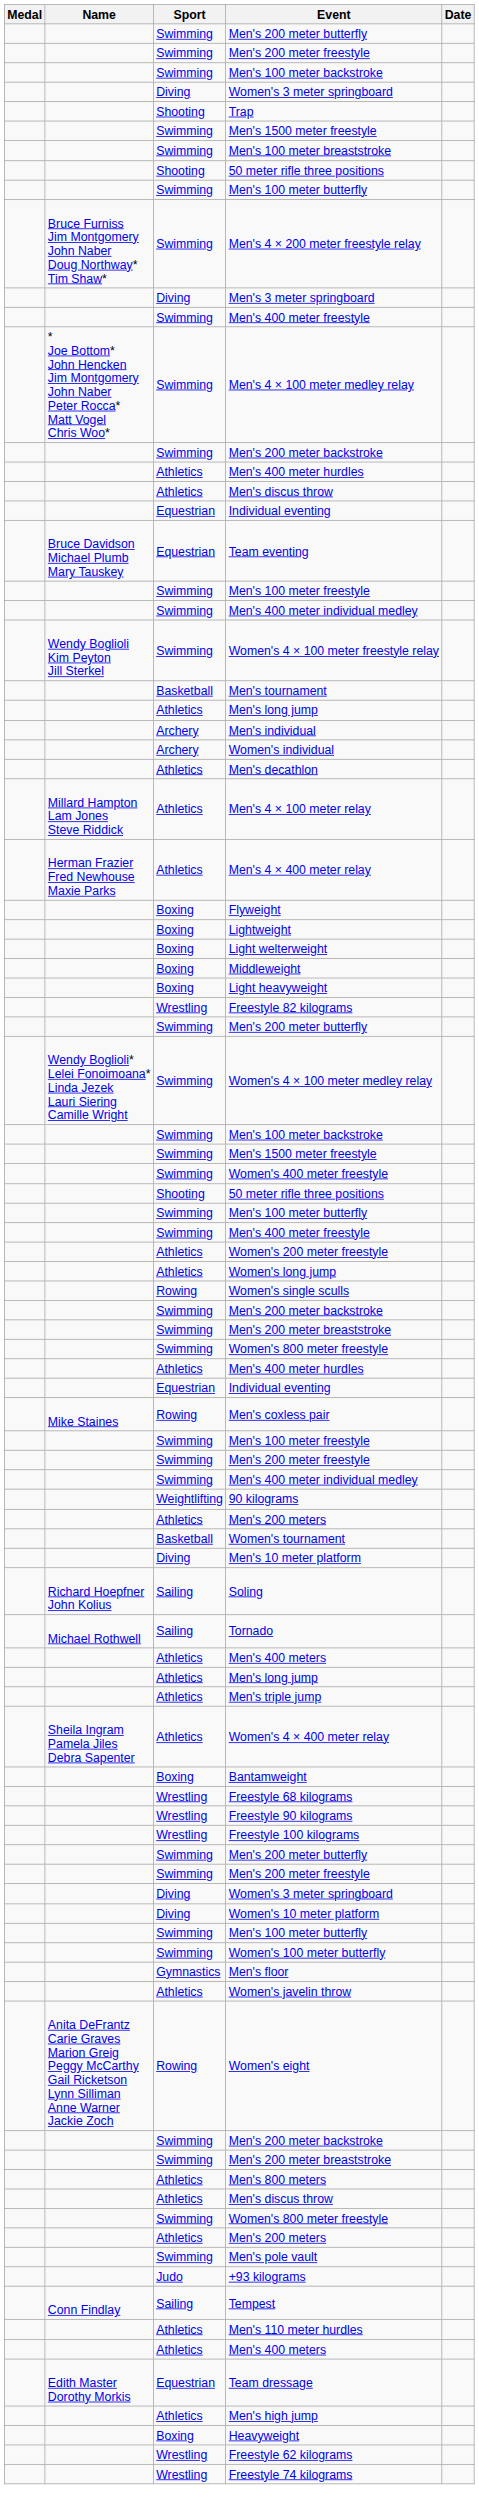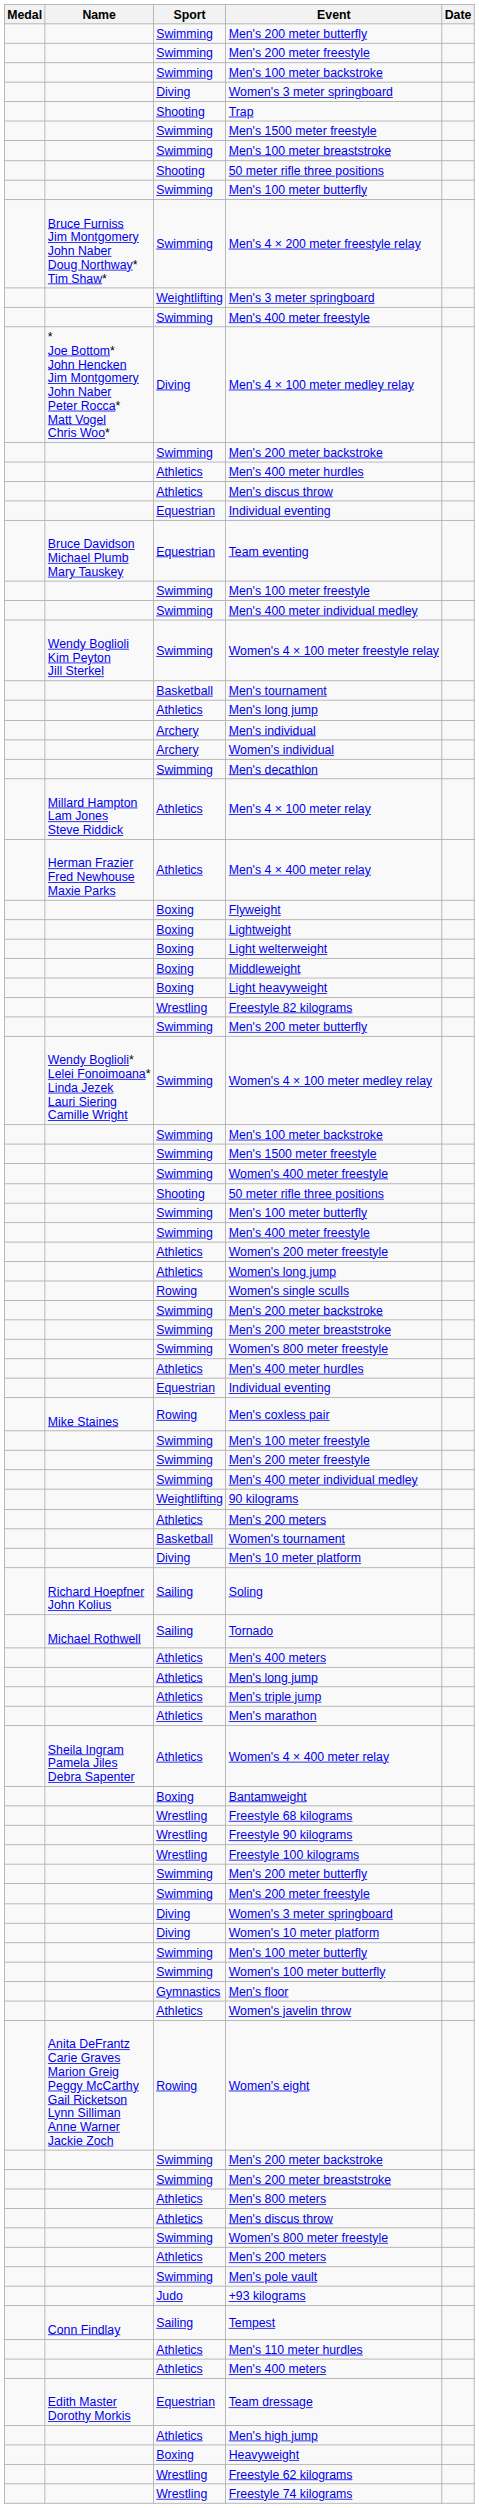 <table class="wikitable sortable"  style="font-size:95%">
 <tr>
 <th>Medal</th>
 <th>Name</th>
 <th>Sport</th>
 <th>Event</th>
 <th>Date</th>
 </tr>
 <tr>
 <td></td>
 <td></td>
 <td><a href='#'>Swimming</a></td>
 <td><a href='#'>Men's 200 meter butterfly</a></td>
 <td></td>
 </tr>
 <tr>
 <td></td>
 <td></td>
 <td><a href='#'>Swimming</a></td>
 <td><a href='#'>Men's 200 meter freestyle</a></td>
 <td></td>
 </tr>
 <tr>
 <td></td>
 <td></td>
 <td><a href='#'>Swimming</a></td>
 <td><a href='#'>Men's 100 meter backstroke</a></td>
 <td></td>
 </tr>
 <tr>
 <td></td>
 <td></td>
 <td><a href='#'>Diving</a></td>
 <td><a href='#'>Women's 3 meter springboard</a></td>
 <td></td>
 </tr>
 <tr>
 <td></td>
 <td></td>
 <td><a href='#'>Shooting</a></td>
 <td><a href='#'>Trap</a></td>
 <td></td>
 </tr>
 <tr>
 <td></td>
 <td></td>
 <td><a href='#'>Swimming</a></td>
 <td><a href='#'>Men's 1500 meter freestyle</a></td>
 <td></td>
 </tr>
 <tr>
 <td></td>
 <td></td>
 <td><a href='#'>Swimming</a></td>
 <td><a href='#'>Men's 100 meter breaststroke</a></td>
 <td></td>
 </tr>
 <tr>
 <td></td>
 <td></td>
 <td><a href='#'>Shooting</a></td>
 <td><a href='#'>50 meter rifle three positions</a></td>
 <td></td>
 </tr>
 <tr>
 <td></td>
 <td></td>
 <td><a href='#'>Swimming</a></td>
 <td><a href='#'>Men's 100 meter butterfly</a></td>
 <td></td>
 </tr>
 <tr>
 <td></td>
 <td><br><a href='#'>Bruce Furniss</a><br><a href='#'>Jim Montgomery</a><br><a href='#'>John Naber</a><br><a href='#'>Doug Northway</a>*<br><a href='#'>Tim Shaw</a>*</td>
 <td><a href='#'>Swimming</a></td>
 <td><a href='#'>Men's 4 × 200 meter freestyle relay</a></td>
 <td></td>
 </tr>
 <tr>
 <td></td>
 <td></td>
-<td><a href='#'>Diving</a></td>
+<td><a href='#'>Weightlifting</a></td>
 <td><a href='#'>Men's 3 meter springboard</a></td>
 <td></td>
 </tr>
 <tr>
 <td></td>
 <td></td>
 <td><a href='#'>Swimming</a></td>
 <td><a href='#'>Men's 400 meter freestyle</a></td>
 <td></td>
 </tr>
 <tr>
 <td></td>
 <td>*<br><a href='#'>Joe Bottom</a>*<br><a href='#'>John Hencken</a><br><a href='#'>Jim Montgomery</a><br><a href='#'>John Naber</a><br><a href='#'>Peter Rocca</a>*<br><a href='#'>Matt Vogel</a><br><a href='#'>Chris Woo</a>*</td>
-<td><a href='#'>Swimming</a></td>
+<td><a href='#'>Diving</a></td>
 <td><a href='#'>Men's 4 × 100 meter medley relay</a></td>
 <td></td>
 </tr>
 <tr>
 <td></td>
 <td></td>
 <td><a href='#'>Swimming</a></td>
 <td><a href='#'>Men's 200 meter backstroke</a></td>
 <td></td>
 </tr>
 <tr>
 <td></td>
 <td></td>
 <td><a href='#'>Athletics</a></td>
 <td><a href='#'>Men's 400 meter hurdles</a></td>
 <td></td>
 </tr>
 <tr>
 <td></td>
 <td></td>
 <td><a href='#'>Athletics</a></td>
 <td><a href='#'>Men's discus throw</a></td>
 <td></td>
 </tr>
 <tr>
 <td></td>
 <td></td>
 <td><a href='#'>Equestrian</a></td>
 <td><a href='#'>Individual eventing</a></td>
 <td></td>
 </tr>
 <tr>
 <td></td>
 <td><br><a href='#'>Bruce Davidson</a><br><a href='#'>Michael Plumb</a><br><a href='#'>Mary Tauskey</a></td>
 <td><a href='#'>Equestrian</a></td>
 <td><a href='#'>Team eventing</a></td>
 <td></td>
 </tr>
 <tr>
 <td></td>
 <td></td>
 <td><a href='#'>Swimming</a></td>
 <td><a href='#'>Men's 100 meter freestyle</a></td>
 <td></td>
 </tr>
 <tr>
 <td></td>
 <td></td>
 <td><a href='#'>Swimming</a></td>
 <td><a href='#'>Men's 400 meter individual medley</a></td>
 <td></td>
 </tr>
 <tr>
 <td></td>
 <td><br><a href='#'>Wendy Boglioli</a><br><a href='#'>Kim Peyton</a><br><a href='#'>Jill Sterkel</a></td>
 <td><a href='#'>Swimming</a></td>
 <td><a href='#'>Women's 4 × 100 meter freestyle relay</a></td>
 <td></td>
 </tr>
 <tr>
 <td></td>
 <td><br></td>
 <td><a href='#'>Basketball</a></td>
 <td><a href='#'>Men's tournament</a></td>
 <td></td>
 </tr>
 <tr>
 <td></td>
 <td></td>
 <td><a href='#'>Athletics</a></td>
 <td><a href='#'>Men's long jump</a></td>
 <td></td>
 </tr>
 <tr>
 <td></td>
 <td></td>
 <td><a href='#'>Archery</a></td>
 <td><a href='#'>Men's individual</a></td>
 <td></td>
 </tr>
 <tr>
 <td></td>
 <td></td>
 <td><a href='#'>Archery</a></td>
 <td><a href='#'>Women's individual</a></td>
 <td></td>
 </tr>
 <tr>
 <td></td>
 <td></td>
-<td><a href='#'>Athletics</a></td>
+<td><a href='#'>Swimming</a></td>
 <td><a href='#'>Men's decathlon</a></td>
 <td></td>
 </tr>
 <tr>
 <td></td>
 <td><br><a href='#'>Millard Hampton</a><br><a href='#'>Lam Jones</a><br><a href='#'>Steve Riddick</a></td>
 <td><a href='#'>Athletics</a></td>
 <td><a href='#'>Men's 4 × 100 meter relay</a></td>
 <td></td>
 </tr>
 <tr>
 <td></td>
 <td><br><a href='#'>Herman Frazier</a><br><a href='#'>Fred Newhouse</a><br><a href='#'>Maxie Parks</a></td>
 <td><a href='#'>Athletics</a></td>
 <td><a href='#'>Men's 4 × 400 meter relay</a></td>
 <td></td>
 </tr>
 <tr>
 <td></td>
 <td></td>
 <td><a href='#'>Boxing</a></td>
 <td><a href='#'>Flyweight</a></td>
 <td></td>
 </tr>
 <tr>
 <td></td>
 <td></td>
 <td><a href='#'>Boxing</a></td>
 <td><a href='#'>Lightweight</a></td>
 <td></td>
 </tr>
 <tr>
 <td></td>
 <td></td>
 <td><a href='#'>Boxing</a></td>
 <td><a href='#'>Light welterweight</a></td>
 <td></td>
 </tr>
 <tr>
 <td></td>
 <td></td>
 <td><a href='#'>Boxing</a></td>
 <td><a href='#'>Middleweight</a></td>
 <td></td>
 </tr>
 <tr>
 <td></td>
 <td></td>
 <td><a href='#'>Boxing</a></td>
 <td><a href='#'>Light heavyweight</a></td>
 <td></td>
 </tr>
 <tr>
 <td></td>
 <td></td>
 <td><a href='#'>Wrestling</a></td>
 <td><a href='#'>Freestyle 82 kilograms</a></td>
 <td></td>
 </tr>
 <tr>
 <td></td>
 <td></td>
 <td><a href='#'>Swimming</a></td>
 <td><a href='#'>Men's 200 meter butterfly</a></td>
 <td></td>
 </tr>
 <tr>
 <td></td>
 <td><br><a href='#'>Wendy Boglioli</a>*<br><a href='#'>Lelei Fonoimoana</a>*<br><a href='#'>Linda Jezek</a><br><a href='#'>Lauri Siering</a><br><a href='#'>Camille Wright</a></td>
 <td><a href='#'>Swimming</a></td>
 <td><a href='#'>Women's 4 × 100 meter medley relay</a></td>
 <td></td>
 </tr>
 <tr>
 <td></td>
 <td></td>
 <td><a href='#'>Swimming</a></td>
 <td><a href='#'>Men's 100 meter backstroke</a></td>
 <td></td>
 </tr>
 <tr>
 <td></td>
 <td></td>
 <td><a href='#'>Swimming</a></td>
 <td><a href='#'>Men's 1500 meter freestyle</a></td>
 <td></td>
 </tr>
 <tr>
 <td></td>
 <td></td>
 <td><a href='#'>Swimming</a></td>
 <td><a href='#'>Women's 400 meter freestyle</a></td>
 <td></td>
 </tr>
 <tr>
 <td></td>
 <td></td>
 <td><a href='#'>Shooting</a></td>
 <td><a href='#'>50 meter rifle three positions</a></td>
 <td></td>
 </tr>
 <tr>
 <td></td>
 <td></td>
 <td><a href='#'>Swimming</a></td>
 <td><a href='#'>Men's 100 meter butterfly</a></td>
 <td></td>
 </tr>
 <tr>
 <td></td>
 <td></td>
 <td><a href='#'>Swimming</a></td>
 <td><a href='#'>Men's 400 meter freestyle</a></td>
 <td></td>
 </tr>
 <tr>
 <td></td>
 <td></td>
 <td><a href='#'>Athletics</a></td>
 <td><a href='#'>Women's 200 meter freestyle</a></td>
 <td></td>
 </tr>
 <tr>
 <td></td>
 <td></td>
 <td><a href='#'>Athletics</a></td>
 <td><a href='#'>Women's long jump</a></td>
 <td></td>
 </tr>
 <tr>
 <td></td>
 <td></td>
 <td><a href='#'>Rowing</a></td>
 <td><a href='#'>Women's single sculls</a></td>
 <td></td>
 </tr>
 <tr>
 <td></td>
 <td></td>
 <td><a href='#'>Swimming</a></td>
 <td><a href='#'>Men's 200 meter backstroke</a></td>
 <td></td>
 </tr>
 <tr>
 <td></td>
 <td></td>
 <td><a href='#'>Swimming</a></td>
 <td><a href='#'>Men's 200 meter breaststroke</a></td>
 <td></td>
 </tr>
 <tr>
 <td></td>
 <td></td>
 <td><a href='#'>Swimming</a></td>
 <td><a href='#'>Women's 800 meter freestyle</a></td>
 <td></td>
 </tr>
 <tr>
 <td></td>
 <td></td>
 <td><a href='#'>Athletics</a></td>
 <td><a href='#'>Men's 400 meter hurdles</a></td>
 <td></td>
 </tr>
 <tr>
 <td></td>
 <td></td>
 <td><a href='#'>Equestrian</a></td>
 <td><a href='#'>Individual eventing</a></td>
 <td></td>
 </tr>
 <tr>
 <td></td>
 <td><br><a href='#'>Mike Staines</a></td>
 <td><a href='#'>Rowing</a></td>
 <td><a href='#'>Men's coxless pair</a></td>
 <td></td>
 </tr>
 <tr>
 <td></td>
 <td></td>
 <td><a href='#'>Swimming</a></td>
 <td><a href='#'>Men's 100 meter freestyle</a></td>
 <td></td>
 </tr>
 <tr>
 <td></td>
 <td></td>
 <td><a href='#'>Swimming</a></td>
 <td><a href='#'>Men's 200 meter freestyle</a></td>
 <td></td>
 </tr>
 <tr>
 <td></td>
 <td></td>
 <td><a href='#'>Swimming</a></td>
 <td><a href='#'>Men's 400 meter individual medley</a></td>
 <td></td>
 </tr>
 <tr>
 <td></td>
 <td></td>
 <td><a href='#'>Weightlifting</a></td>
 <td><a href='#'>90 kilograms</a></td>
 <td></td>
 </tr>
 <tr>
 <td></td>
 <td></td>
 <td><a href='#'>Athletics</a></td>
 <td><a href='#'>Men's 200 meters</a></td>
 <td></td>
 </tr>
 <tr>
 <td></td>
 <td><br></td>
 <td><a href='#'>Basketball</a></td>
 <td><a href='#'>Women's tournament</a></td>
 <td></td>
 </tr>
 <tr>
 <td></td>
 <td></td>
 <td><a href='#'>Diving</a></td>
 <td><a href='#'>Men's 10 meter platform</a></td>
 <td></td>
 </tr>
 <tr>
 <td></td>
 <td><br><a href='#'>Richard Hoepfner</a><br><a href='#'>John Kolius</a></td>
 <td><a href='#'>Sailing</a></td>
 <td><a href='#'>Soling</a></td>
 <td></td>
 </tr>
 <tr>
 <td></td>
 <td><br><a href='#'>Michael Rothwell</a></td>
 <td><a href='#'>Sailing</a></td>
 <td><a href='#'>Tornado</a></td>
 <td></td>
 </tr>
 <tr>
 <td></td>
 <td></td>
 <td><a href='#'>Athletics</a></td>
 <td><a href='#'>Men's 400 meters</a></td>
 <td></td>
 </tr>
 <tr>
 <td></td>
 <td></td>
 <td><a href='#'>Athletics</a></td>
 <td><a href='#'>Men's long jump</a></td>
 <td></td>
 </tr>
 <tr>
 <td></td>
 <td></td>
 <td><a href='#'>Athletics</a></td>
 <td><a href='#'>Men's triple jump</a></td>
 <td></td>
 </tr>
 <tr>
 <td></td>
+<td></td>
+<td><a href='#'>Athletics</a></td>
+<td><a href='#'>Men's marathon</a></td>
+<td></td>
+</tr>
+<tr>
+<td></td>
 <td><br><a href='#'>Sheila Ingram</a><br><a href='#'>Pamela Jiles</a><br><a href='#'>Debra Sapenter</a></td>
 <td><a href='#'>Athletics</a></td>
 <td><a href='#'>Women's 4 × 400 meter relay</a></td>
 <td></td>
 </tr>
 <tr>
 <td></td>
 <td></td>
 <td><a href='#'>Boxing</a></td>
 <td><a href='#'>Bantamweight</a></td>
 <td></td>
 </tr>
 <tr>
 <td></td>
 <td></td>
 <td><a href='#'>Wrestling</a></td>
 <td><a href='#'>Freestyle 68 kilograms</a></td>
 <td></td>
 </tr>
 <tr>
 <td></td>
 <td></td>
 <td><a href='#'>Wrestling</a></td>
 <td><a href='#'>Freestyle 90 kilograms</a></td>
 <td></td>
 </tr>
 <tr>
 <td></td>
 <td></td>
 <td><a href='#'>Wrestling</a></td>
 <td><a href='#'>Freestyle 100 kilograms</a></td>
 <td></td>
 </tr>
 <tr>
 <td></td>
 <td></td>
 <td><a href='#'>Swimming</a></td>
 <td><a href='#'>Men's 200 meter butterfly</a></td>
 <td></td>
 </tr>
 <tr>
 <td></td>
 <td></td>
 <td><a href='#'>Swimming</a></td>
 <td><a href='#'>Men's 200 meter freestyle</a></td>
 <td></td>
 </tr>
 <tr>
 <td></td>
 <td></td>
 <td><a href='#'>Diving</a></td>
 <td><a href='#'>Women's 3 meter springboard</a></td>
 <td></td>
 </tr>
 <tr>
 <td></td>
 <td></td>
 <td><a href='#'>Diving</a></td>
 <td><a href='#'>Women's 10 meter platform</a></td>
 <td></td>
 </tr>
 <tr>
 <td></td>
 <td></td>
 <td><a href='#'>Swimming</a></td>
 <td><a href='#'>Men's 100 meter butterfly</a></td>
 <td></td>
 </tr>
 <tr>
 <td></td>
 <td></td>
 <td><a href='#'>Swimming</a></td>
 <td><a href='#'>Women's 100 meter butterfly</a></td>
 <td></td>
 </tr>
 <tr>
 <td></td>
 <td></td>
 <td><a href='#'>Gymnastics</a></td>
 <td><a href='#'>Men's floor</a></td>
 <td></td>
 </tr>
 <tr>
 <td></td>
 <td></td>
 <td><a href='#'>Athletics</a></td>
 <td><a href='#'>Women's javelin throw</a></td>
 <td></td>
 </tr>
 <tr>
 <td></td>
 <td><br><a href='#'>Anita DeFrantz</a><br><a href='#'>Carie Graves</a><br><a href='#'>Marion Greig</a><br><a href='#'>Peggy McCarthy</a><br><a href='#'>Gail Ricketson</a><br><a href='#'>Lynn Silliman</a><br><a href='#'>Anne Warner</a><br><a href='#'>Jackie Zoch</a></td>
 <td><a href='#'>Rowing</a></td>
 <td><a href='#'>Women's eight</a></td>
 <td></td>
 </tr>
 <tr>
 <td></td>
 <td></td>
 <td><a href='#'>Swimming</a></td>
 <td><a href='#'>Men's 200 meter backstroke</a></td>
 <td></td>
 </tr>
 <tr>
 <td></td>
 <td></td>
 <td><a href='#'>Swimming</a></td>
 <td><a href='#'>Men's 200 meter breaststroke</a></td>
 <td></td>
 </tr>
 <tr>
 <td></td>
 <td></td>
 <td><a href='#'>Athletics</a></td>
 <td><a href='#'>Men's 800 meters</a></td>
 <td></td>
 </tr>
 <tr>
 <td></td>
 <td></td>
 <td><a href='#'>Athletics</a></td>
 <td><a href='#'>Men's discus throw</a></td>
 <td></td>
 </tr>
 <tr>
 <td></td>
 <td></td>
 <td><a href='#'>Swimming</a></td>
 <td><a href='#'>Women's 800 meter freestyle</a></td>
 <td></td>
 </tr>
 <tr>
 <td></td>
 <td></td>
 <td><a href='#'>Athletics</a></td>
 <td><a href='#'>Men's 200 meters</a></td>
 <td></td>
 </tr>
 <tr>
 <td></td>
 <td></td>
 <td><a href='#'>Swimming</a></td>
 <td><a href='#'>Men's pole vault</a></td>
 <td></td>
 </tr>
 <tr>
 <td></td>
 <td></td>
 <td><a href='#'>Judo</a></td>
 <td><a href='#'>+93 kilograms</a></td>
 <td></td>
 </tr>
 <tr>
 <td></td>
 <td><br><a href='#'>Conn Findlay</a></td>
 <td><a href='#'>Sailing</a></td>
 <td><a href='#'>Tempest</a></td>
 <td></td>
 </tr>
 <tr>
 <td></td>
 <td></td>
 <td><a href='#'>Athletics</a></td>
 <td><a href='#'>Men's 110 meter hurdles</a></td>
 <td></td>
 </tr>
 <tr>
 <td></td>
 <td></td>
 <td><a href='#'>Athletics</a></td>
 <td><a href='#'>Men's 400 meters</a></td>
 <td></td>
 </tr>
 <tr>
 <td></td>
 <td><br><a href='#'>Edith Master</a><br><a href='#'>Dorothy Morkis</a></td>
 <td><a href='#'>Equestrian</a></td>
 <td><a href='#'>Team dressage</a></td>
 <td></td>
 </tr>
 <tr>
 <td></td>
 <td></td>
 <td><a href='#'>Athletics</a></td>
 <td><a href='#'>Men's high jump</a></td>
 <td></td>
 </tr>
 <tr>
 <td></td>
 <td></td>
 <td><a href='#'>Boxing</a></td>
 <td><a href='#'>Heavyweight</a></td>
 <td></td>
 </tr>
 <tr>
 <td></td>
 <td></td>
 <td><a href='#'>Wrestling</a></td>
 <td><a href='#'>Freestyle 62 kilograms</a></td>
 <td></td>
 </tr>
 <tr>
 <td></td>
 <td></td>
 <td><a href='#'>Wrestling</a></td>
 <td><a href='#'>Freestyle 74 kilograms</a></td>
 <td></td>
 </tr>
 </table>
